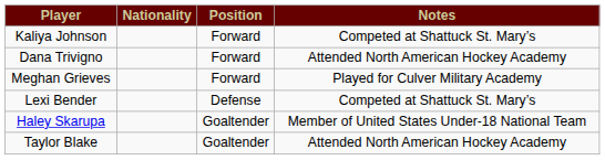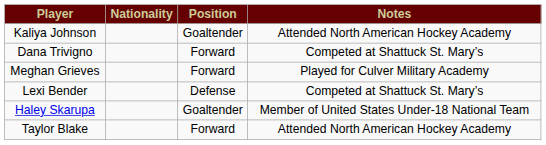 <table class="wikitable" width="80%">
 <tr align="center"  style=" background:#660000; color:#CCCC99;">
 <td><strong>Player</strong></td>
 <td><strong>Nationality</strong></td>
 <td><strong>Position</strong></td>
 <td><strong>Notes</strong></td>
 </tr>
 <tr align="center" bgcolor="">
 <td>Kaliya Johnson</td>
 <td></td>
-<td>Forward</td>
-<td>Competed at Shattuck St. Mary’s</td>
+<td>Goaltender</td>
+<td>Attended North American Hockey Academy</td>
 </tr>
 <tr align="center" bgcolor="">
 <td>Dana Trivigno</td>
 <td></td>
 <td>Forward</td>
-<td>Attended North American Hockey Academy</td>
+<td>Competed at Shattuck St. Mary’s</td>
 </tr>
 <tr align="center" bgcolor="">
 <td>Meghan Grieves</td>
 <td></td>
 <td>Forward</td>
 <td>Played for Culver Military Academy</td>
 </tr>
 <tr align="center" bgcolor="">
 <td>Lexi Bender</td>
 <td></td>
 <td>Defense</td>
 <td>Competed at Shattuck St. Mary’s</td>
 </tr>
 <tr align="center" bgcolor="">
 <td><a href='#'>Haley Skarupa</a></td>
 <td></td>
 <td>Goaltender</td>
 <td>Member of United States Under-18 National Team</td>
 </tr>
 <tr align="center" bgcolor="">
 <td>Taylor Blake</td>
 <td></td>
-<td>Goaltender</td>
+<td>Forward</td>
 <td>Attended North American Hockey Academy</td>
 </tr>
 </table>
